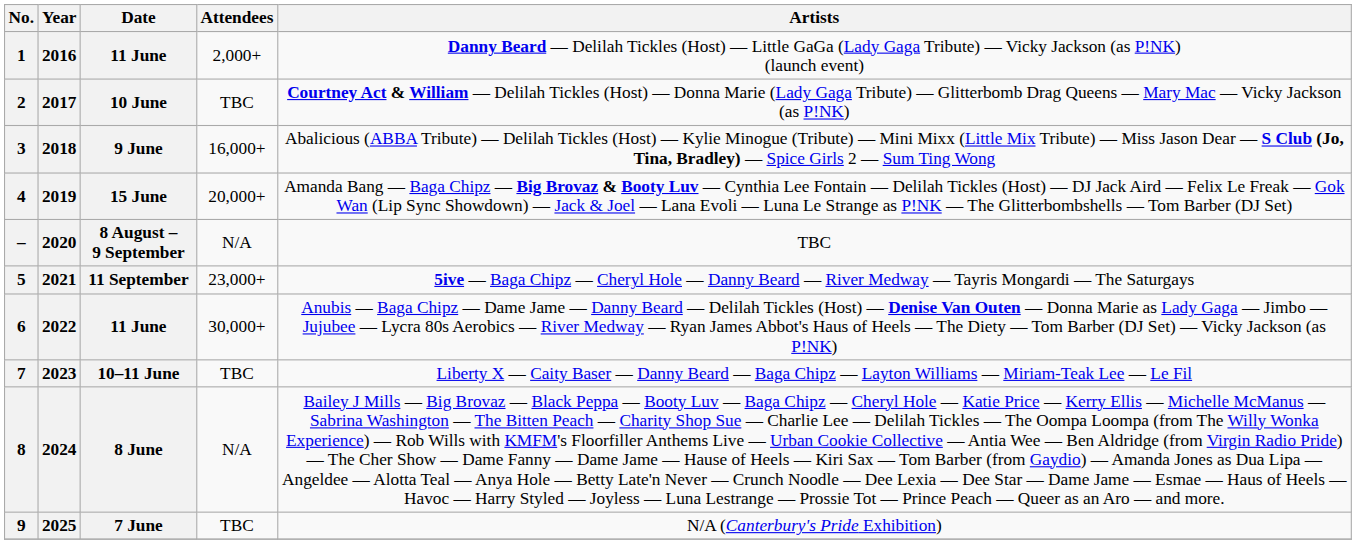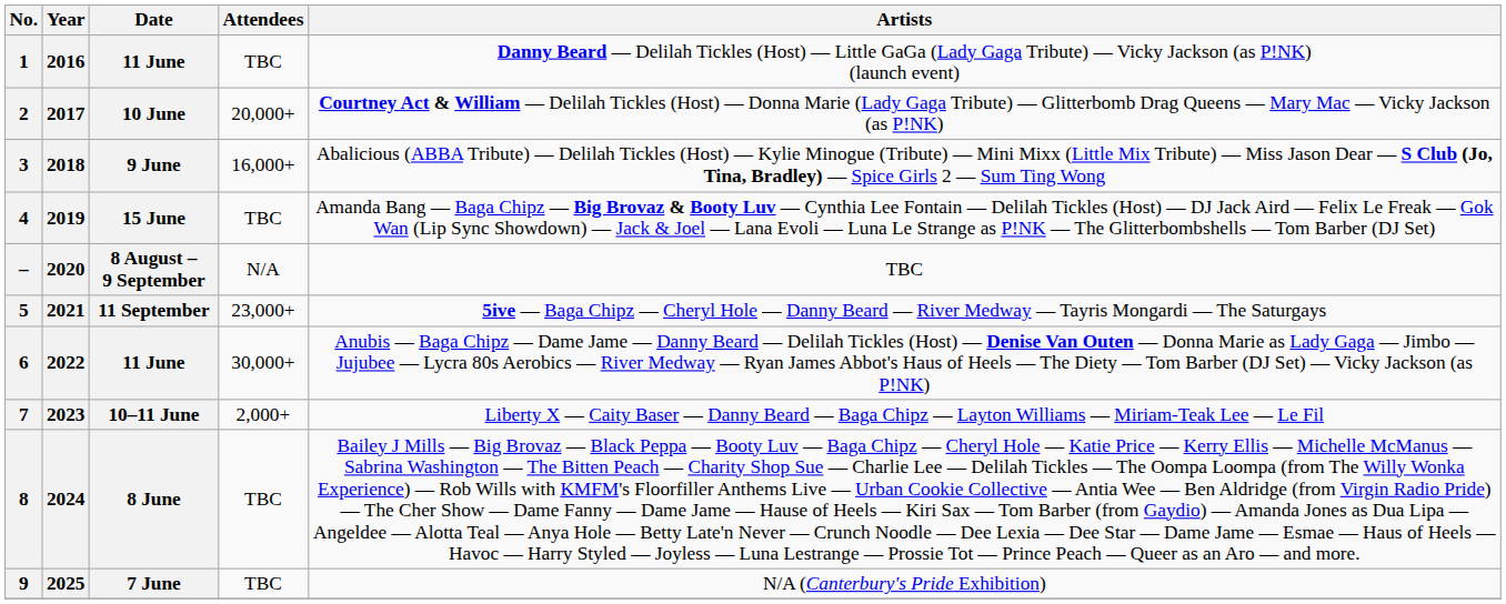 <table class="wikitable sortable" style="text-align:center;">
 <tr>
 <th>No.</th>
 <th>Year</th>
 <th style="min-width:100px;">Date</th>
 <th>Attendees</th>
 <th>Artists</th>
 </tr>
 <tr>
 <th>1</th>
 <th>2016</th>
 <th>11 June</th>
-<td>2,000+</td>
+<td>TBC</td>
 <td><strong><a href='#'>Danny Beard</a></strong> — Delilah Tickles (Host) — Little GaGa (<a href='#'>Lady Gaga</a> Tribute) — Vicky Jackson (as <a href='#'>P!NK</a>)<br>(launch event)</td>
 </tr>
 <tr>
 <th>2</th>
 <th>2017</th>
 <th>10 June</th>
-<td>TBC</td>
+<td>20,000+</td>
 <td><strong><a href='#'>Courtney Act</a> & <a href='#'>William</a></strong> — Delilah Tickles (Host) — Donna Marie (<a href='#'>Lady Gaga</a> Tribute) — Glitterbomb Drag Queens — <a href='#'>Mary Mac</a> — Vicky Jackson (as <a href='#'>P!NK</a>)</td>
 </tr>
 <tr>
 <th>3</th>
 <th>2018</th>
 <th>9 June</th>
 <td>16,000+</td>
 <td>Abalicious (<a href='#'>ABBA</a> Tribute) — Delilah Tickles (Host) — Kylie Minogue (Tribute) — Mini Mixx (<a href='#'>Little Mix</a> Tribute) — Miss Jason Dear — <strong><a href='#'>S Club</a> (Jo, Tina, Bradley)</strong> — <a href='#'>Spice Girls</a> 2 — <a href='#'>Sum Ting Wong</a></td>
 </tr>
 <tr>
 <th>4</th>
 <th>2019</th>
 <th>15 June</th>
-<td>20,000+</td>
+<td>TBC</td>
 <td>Amanda Bang — <a href='#'>Baga Chipz</a> — <strong><a href='#'>Big Brovaz</a> & <a href='#'>Booty Luv</a></strong> — Cynthia Lee Fontain — Delilah Tickles (Host) — DJ Jack Aird — Felix Le Freak — <a href='#'>Gok Wan</a> (Lip Sync Showdown) — <a href='#'>Jack & Joel</a> — Lana Evoli — Luna Le Strange as <a href='#'>P!NK</a> — The Glitterbombshells — Tom Barber (DJ Set)</td>
 </tr>
 <tr>
 <th>–</th>
 <th>2020</th>
 <th>8 August – <br>9 September</th>
 <td>N/A</td>
 <td>TBC</td>
 </tr>
 <tr>
 <th>5</th>
 <th>2021</th>
 <th>11 September</th>
 <td>23,000+</td>
 <td><strong><a href='#'>5ive</a></strong> — <a href='#'>Baga Chipz</a> — <a href='#'>Cheryl Hole</a> — <a href='#'>Danny Beard</a> — <a href='#'>River Medway</a> — Tayris Mongardi — The Saturgays</td>
 </tr>
 <tr>
 <th>6</th>
 <th>2022</th>
 <th>11 June</th>
 <td>30,000+</td>
 <td><a href='#'>Anubis</a> — <a href='#'>Baga Chipz</a> — Dame Jame — <a href='#'>Danny Beard</a> — Delilah Tickles (Host) — <strong><a href='#'>Denise Van Outen</a></strong> — Donna Marie as <a href='#'>Lady Gaga</a> — Jimbo — <a href='#'>Jujubee</a> — Lycra 80s Aerobics — <a href='#'>River Medway</a> — Ryan James Abbot's Haus of Heels — The Diety — Tom Barber (DJ Set) — Vicky Jackson (as <a href='#'>P!NK</a>)</td>
 </tr>
 <tr>
 <th>7</th>
 <th>2023</th>
 <th>10–11 June</th>
-<td>TBC</td>
+<td>2,000+</td>
 <td><a href='#'>Liberty X</a> — <a href='#'>Caity Baser</a> — <a href='#'>Danny Beard</a> — <a href='#'>Baga Chipz</a> — <a href='#'>Layton Williams</a> — <a href='#'>Miriam-Teak Lee</a> — <a href='#'>Le Fil</a></td>
 </tr>
 <tr>
 <th>8</th>
 <th>2024</th>
 <th>8 June</th>
-<td>N/A</td>
+<td>TBC</td>
 <td><a href='#'>Bailey J Mills</a> — <a href='#'>Big Brovaz</a> — <a href='#'>Black Peppa</a> — <a href='#'>Booty Luv</a> — <a href='#'>Baga Chipz</a> — <a href='#'>Cheryl Hole</a> — <a href='#'>Katie Price</a> — <a href='#'>Kerry Ellis</a> — <a href='#'>Michelle McManus</a> — <a href='#'>Sabrina Washington</a> — <a href='#'>The Bitten Peach</a> — <a href='#'>Charity Shop Sue</a> — Charlie Lee — Delilah Tickles — The Oompa Loompa (from The <a href='#'>Willy Wonka Experience</a>) — Rob Wills with <a href='#'>KMFM</a>'s Floorfiller Anthems Live — <a href='#'>Urban Cookie Collective</a> — Antia Wee — Ben Aldridge (from <a href='#'>Virgin Radio Pride</a>) — The Cher Show — Dame Fanny — Dame Jame — Hause of Heels — Kiri Sax — Tom Barber (from <a href='#'>Gaydio</a>) — Amanda Jones as Dua Lipa — Angeldee — Alotta Teal — Anya Hole — Betty Late'n Never — Crunch Noodle — Dee Lexia — Dee Star — Dame Jame — Esmae — Haus of Heels — Havoc — Harry Styled — Joyless — Luna Lestrange — Prossie Tot — Prince Peach — Queer as an Aro — and more.</td>
 </tr>
 <tr>
 <th>9</th>
 <th>2025</th>
 <th>7 June</th>
 <td>TBC</td>
 <td>N/A (<a href='#'><em>Canterbury's Pride</em> Exhibition</a>)</td>
 </tr>
 <tr>
 </tr>
 </table>
